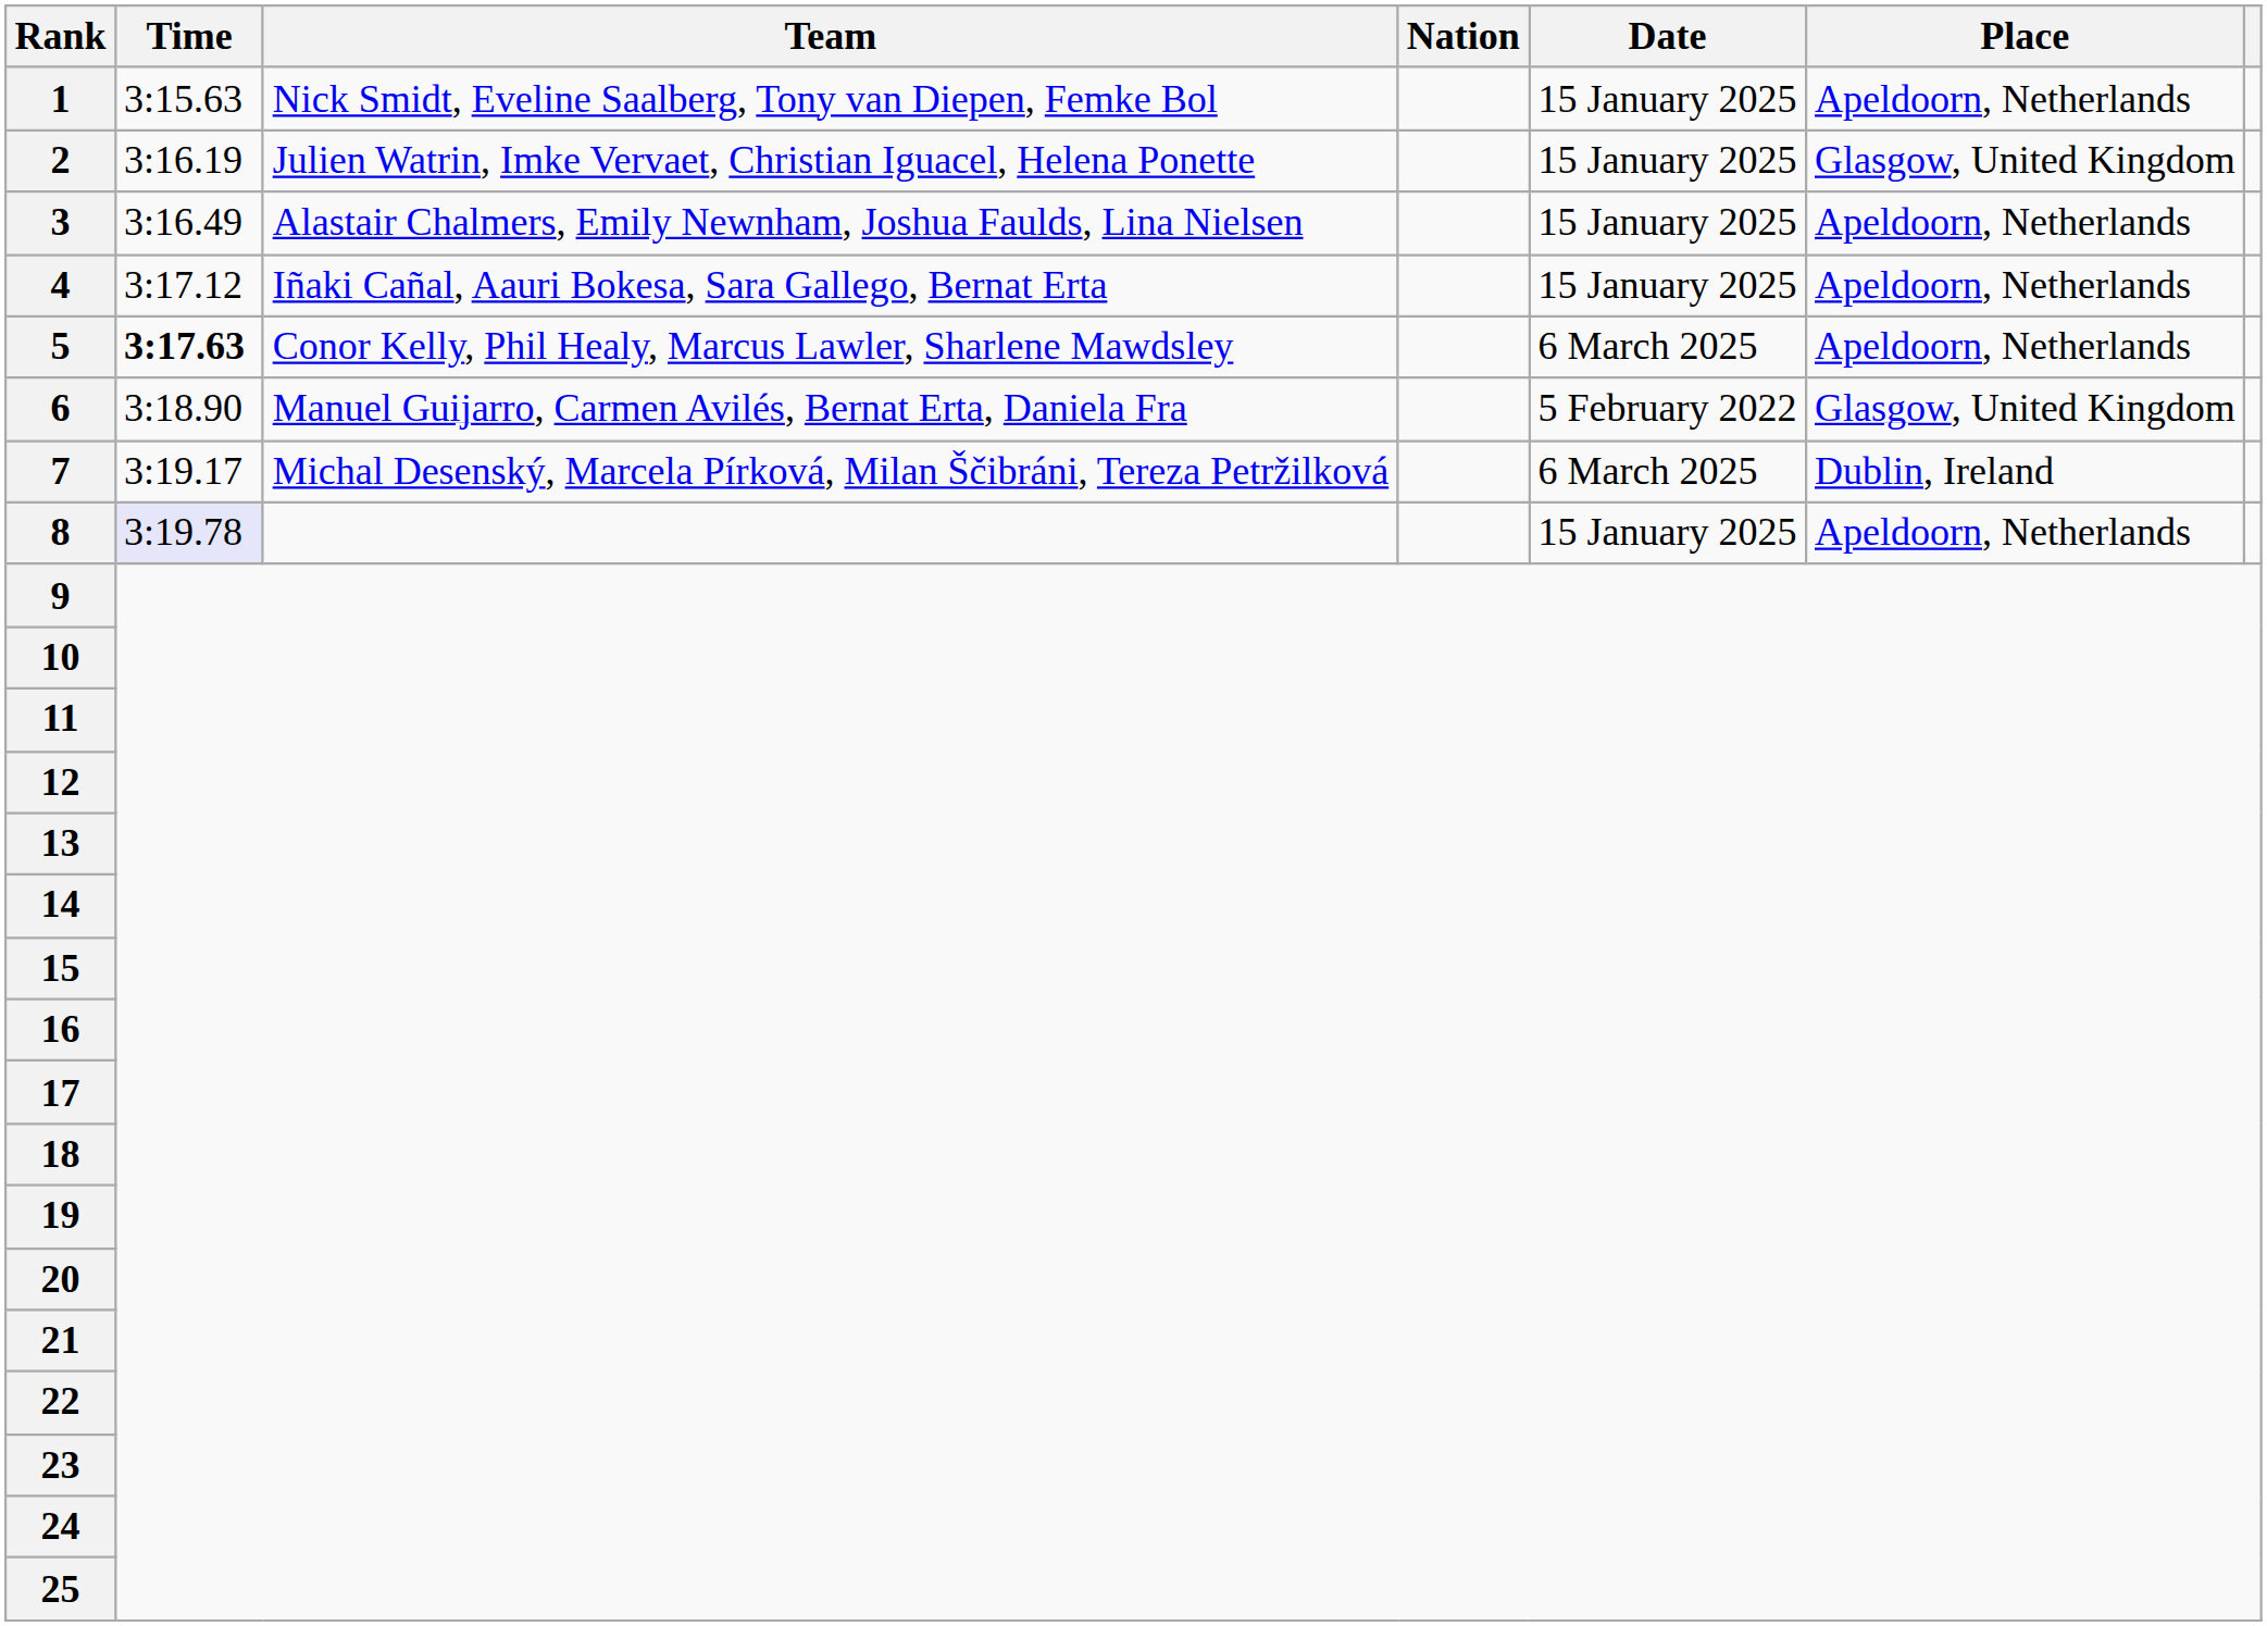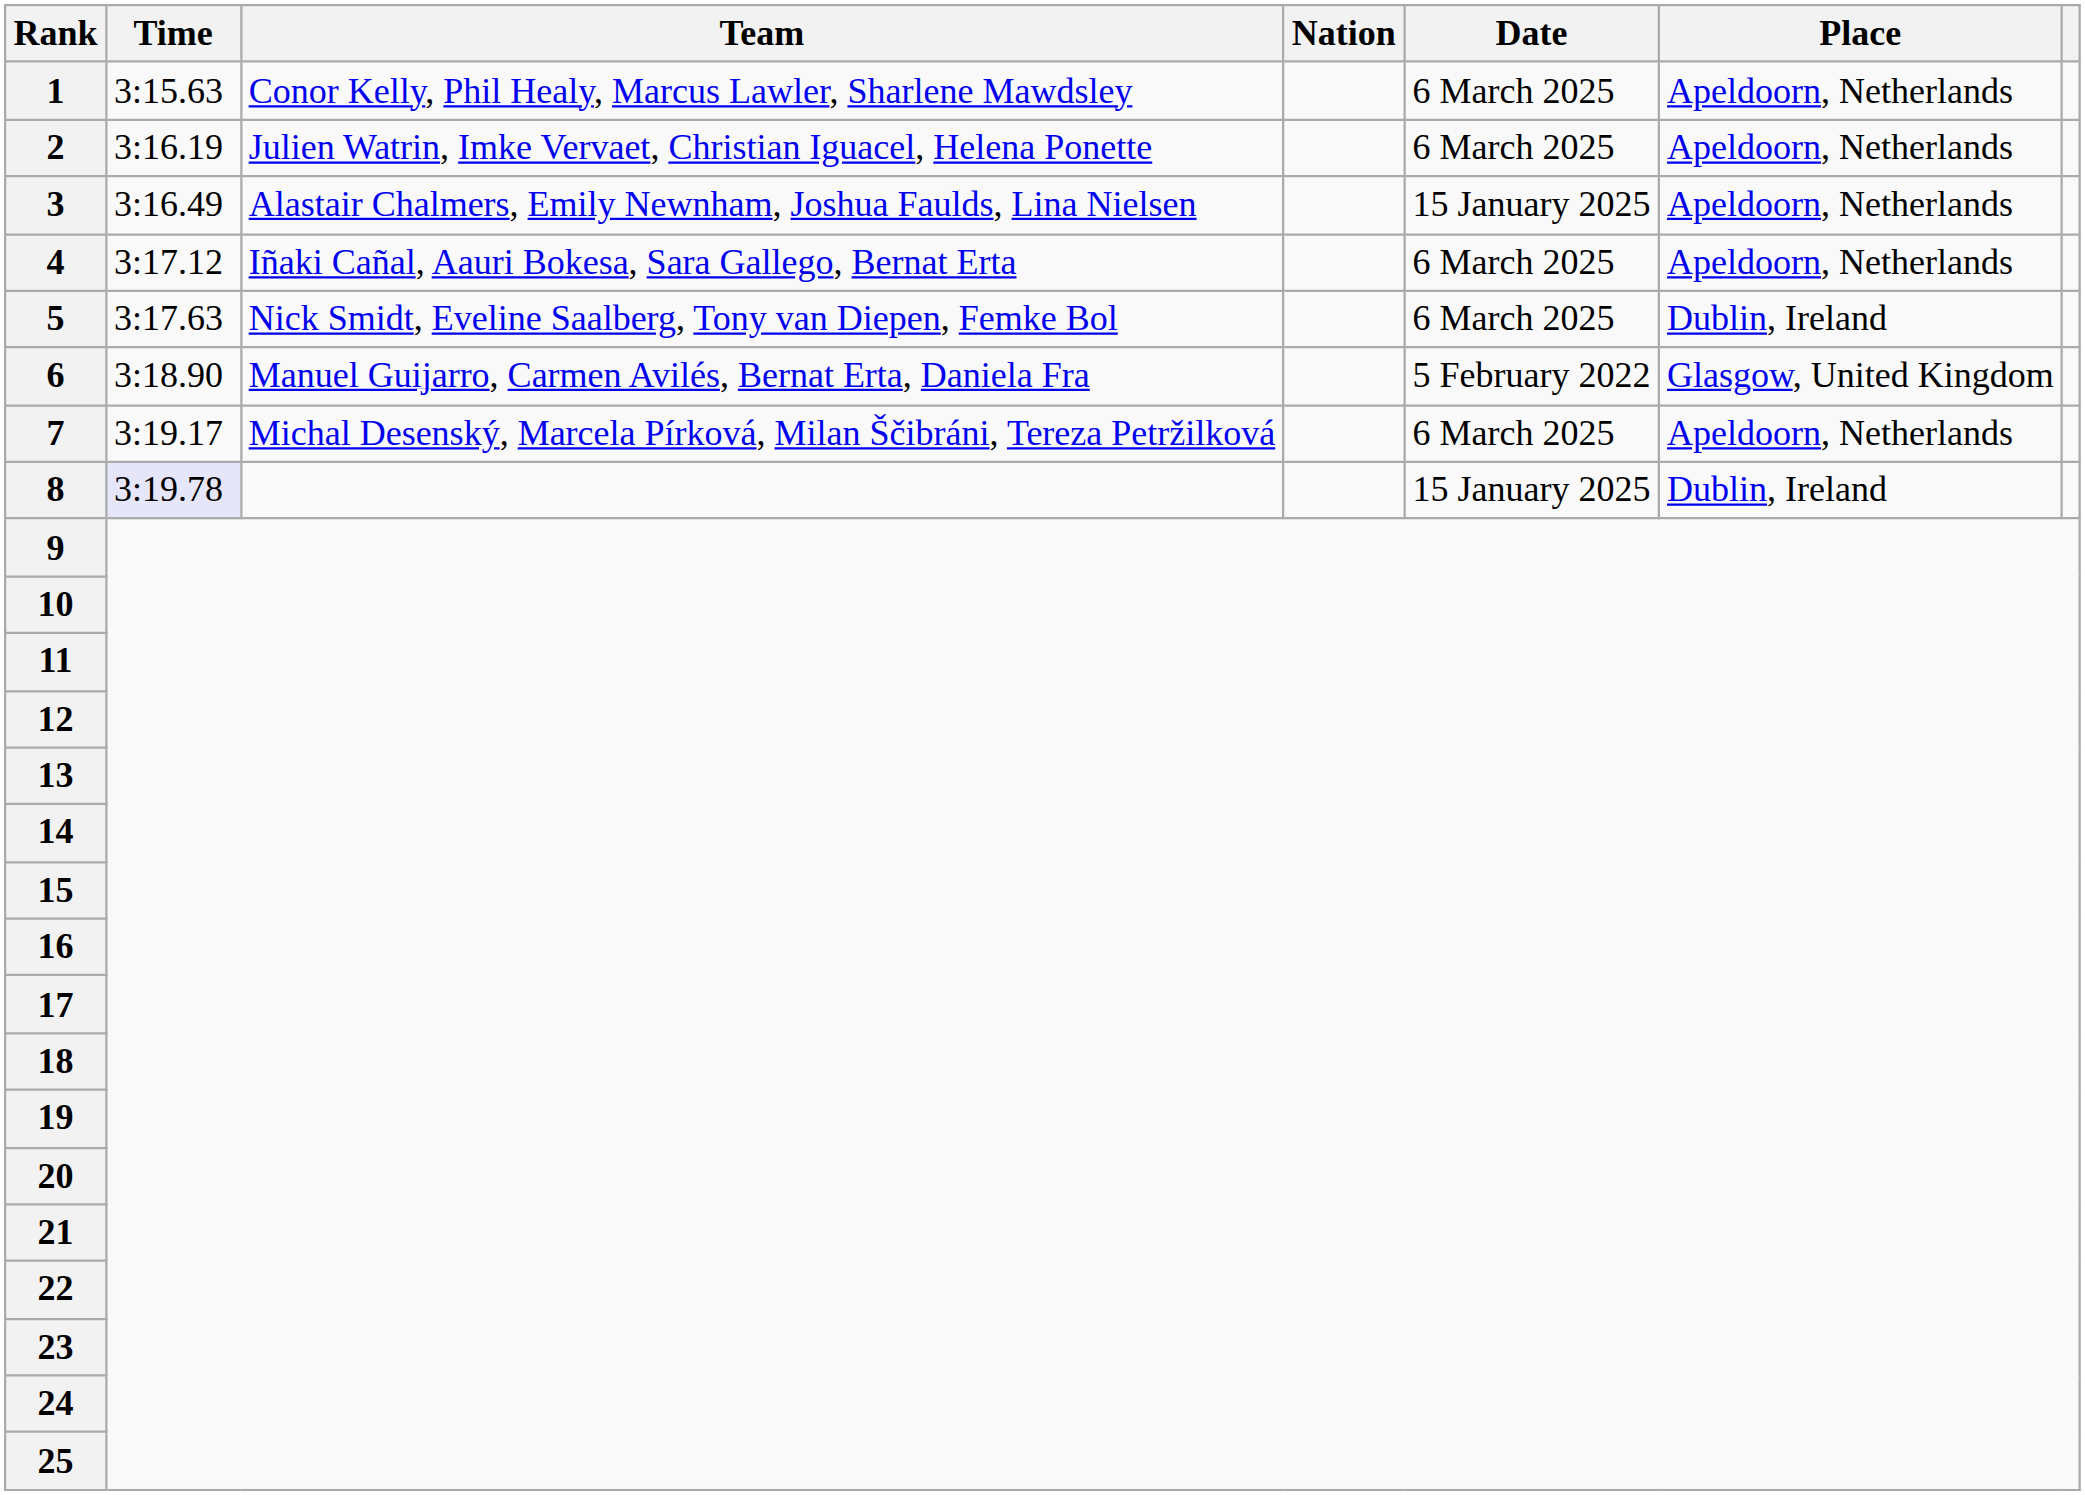 <table class="wikitable">
 <tr>
 <th scope="col">Rank</th>
 <th scope="col">Time</th>
 <th scope="col">Team</th>
 <th scope="col">Nation</th>
 <th scope="col">Date</th>
 <th scope="col">Place</th>
 <th scope="col"></th>
 </tr>
 <tr>
 <th scope="row">1</th>
 <td>3:15.63 </td>
-<td><a href='#'>Nick Smidt</a>, <a href='#'>Eveline Saalberg</a>, <a href='#'>Tony van Diepen</a>, <a href='#'>Femke Bol</a></td>
+<td><a href='#'>Conor Kelly</a>, <a href='#'>Phil Healy</a>, <a href='#'>Marcus Lawler</a>, <a href='#'>Sharlene Mawdsley</a></td>
 <td></td>
-<td>15 January 2025</td>
+<td>6 March 2025</td>
 <td><a href='#'>Apeldoorn</a>, Netherlands</td>
 <td></td>
 </tr>
 <tr>
 <th scope="row">2</th>
 <td>3:16.19 </td>
 <td><a href='#'>Julien Watrin</a>, <a href='#'>Imke Vervaet</a>, <a href='#'>Christian Iguacel</a>, <a href='#'>Helena Ponette</a></td>
 <td></td>
-<td>15 January 2025</td>
-<td><a href='#'>Glasgow</a>, United Kingdom</td>
+<td>6 March 2025</td>
+<td><a href='#'>Apeldoorn</a>, Netherlands</td>
 <td></td>
 </tr>
 <tr>
 <th scope="row">3</th>
 <td>3:16.49 </td>
 <td><a href='#'>Alastair Chalmers</a>, <a href='#'>Emily Newnham</a>, <a href='#'>Joshua Faulds</a>, <a href='#'>Lina Nielsen</a></td>
 <td></td>
 <td>15 January 2025</td>
 <td><a href='#'>Apeldoorn</a>, Netherlands</td>
 <td></td>
 </tr>
 <tr>
 <th scope="row">4</th>
 <td>3:17.12 </td>
 <td><a href='#'>Iñaki Cañal</a>, <a href='#'>Aauri Bokesa</a>, <a href='#'>Sara Gallego</a>, <a href='#'>Bernat Erta</a></td>
 <td></td>
-<td>15 January 2025</td>
+<td>6 March 2025</td>
 <td><a href='#'>Apeldoorn</a>, Netherlands</td>
 <td></td>
 </tr>
 <tr>
 <th scope="row">5</th>
-<td><strong>3:17.63 </strong></td>
-<td><a href='#'>Conor Kelly</a>, <a href='#'>Phil Healy</a>, <a href='#'>Marcus Lawler</a>, <a href='#'>Sharlene Mawdsley</a></td>
+<td>3:17.63 </td>
+<td><a href='#'>Nick Smidt</a>, <a href='#'>Eveline Saalberg</a>, <a href='#'>Tony van Diepen</a>, <a href='#'>Femke Bol</a></td>
 <td></td>
 <td>6 March 2025</td>
-<td><a href='#'>Apeldoorn</a>, Netherlands</td>
+<td><a href='#'>Dublin</a>, Ireland</td>
 <td></td>
 </tr>
 <tr>
 <th scope="row">6</th>
 <td>3:18.90 </td>
 <td><a href='#'>Manuel Guijarro</a>, <a href='#'>Carmen Avilés</a>, <a href='#'>Bernat Erta</a>, <a href='#'>Daniela Fra</a></td>
 <td></td>
 <td>5 February 2022</td>
 <td><a href='#'>Glasgow</a>, United Kingdom</td>
 <td></td>
 </tr>
 <tr>
 <th scope="row">7</th>
 <td>3:19.17 </td>
 <td><a href='#'>Michal Desenský</a>, <a href='#'>Marcela Pírková</a>, <a href='#'>Milan Ščibráni</a>, <a href='#'>Tereza Petržilková</a></td>
 <td></td>
 <td>6 March 2025</td>
-<td><a href='#'>Dublin</a>, Ireland</td>
+<td><a href='#'>Apeldoorn</a>, Netherlands</td>
 <td></td>
 </tr>
 <tr>
 <th scope="row">8</th>
 <td style="background: lavender;">3:19.78 </td>
 <td></td>
 <td></td>
 <td>15 January 2025</td>
-<td><a href='#'>Apeldoorn</a>, Netherlands</td>
+<td><a href='#'>Dublin</a>, Ireland</td>
 <td></td>
 </tr>
 <tr>
 <th scope="row">9</th>
 </tr>
 <tr>
 <th scope="row">10</th>
 </tr>
 <tr>
 <th scope="row">11</th>
 </tr>
 <tr>
 <th scope="row">12</th>
 </tr>
 <tr>
 <th scope="row">13</th>
 </tr>
 <tr>
 <th scope="row">14</th>
 </tr>
 <tr>
 <th scope="row">15</th>
 </tr>
 <tr>
 <th scope="row">16</th>
 </tr>
 <tr>
 <th scope="row">17</th>
 </tr>
 <tr>
 <th scope="row">18</th>
 </tr>
 <tr>
 <th scope="row">19</th>
 </tr>
 <tr>
 <th scope="row">20</th>
 </tr>
 <tr>
 <th scope="row">21</th>
 </tr>
 <tr>
 <th scope="row">22</th>
 </tr>
 <tr>
 <th scope="row">23</th>
 </tr>
 <tr>
 <th scope="row">24</th>
 </tr>
 <tr>
 <th scope="row">25</th>
 </tr>
 </table>
